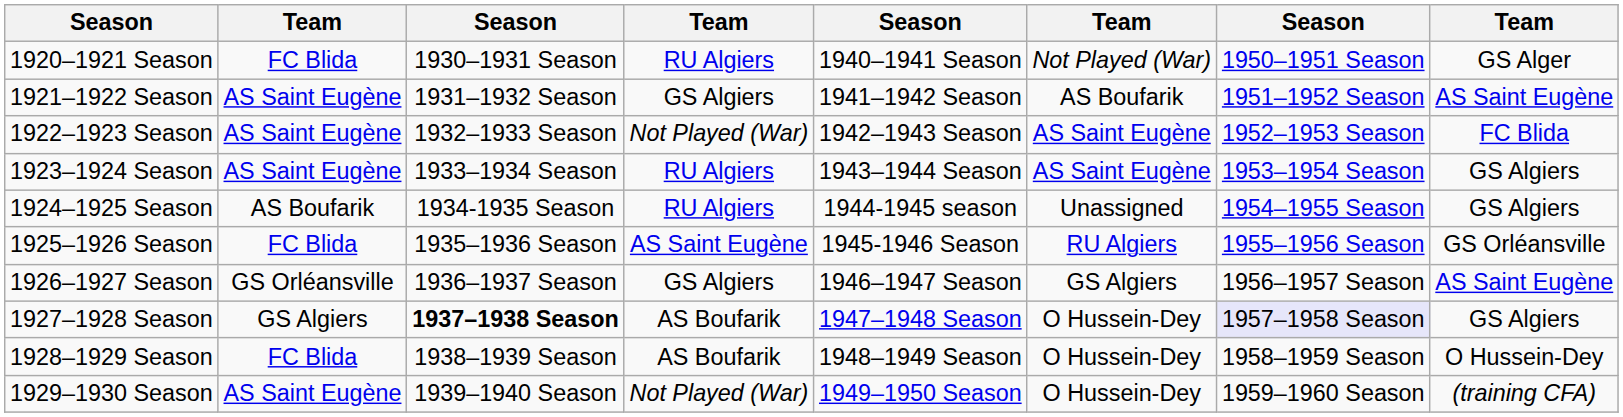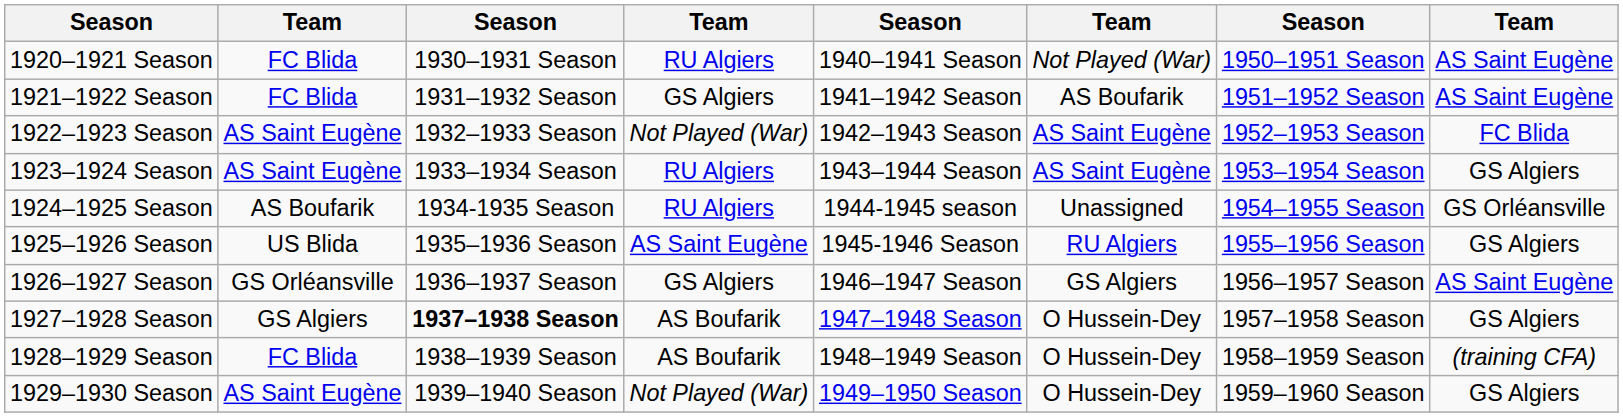 <table Class = "wikitable" style = "text-align: center;">
 <tr>
 <th>Season</th>
 <th>Team</th>
 <th>Season</th>
 <th>Team</th>
 <th>Season</th>
 <th>Team</th>
 <th>Season</th>
 <th>Team</th>
 </tr>
 <tr>
 <td>1920–1921 Season</td>
 <td><a href='#'>FC Blida</a></td>
 <td>1930–1931 Season</td>
 <td><a href='#'>RU Algiers</a></td>
 <td>1940–1941 Season</td>
 <td><em>Not Played (War)</em></td>
 <td><a href='#'>1950–1951 Season</a></td>
-<td>GS Alger </td>
+<td><a href='#'>AS Saint Eugène</a></td>
 </tr>
 <tr>
 <td>1921–1922 Season</td>
-<td><a href='#'>AS Saint Eugène</a></td>
+<td><a href='#'>FC Blida</a></td>
 <td>1931–1932 Season</td>
 <td>GS Algiers</td>
 <td>1941–1942 Season</td>
 <td>AS Boufarik</td>
 <td><a href='#'>1951–1952 Season</a></td>
 <td><a href='#'>AS Saint Eugène</a></td>
 </tr>
 <tr>
 <td>1922–1923 Season</td>
 <td><a href='#'>AS Saint Eugène</a></td>
 <td>1932–1933 Season</td>
 <td><em>Not Played (War)</em></td>
 <td>1942–1943 Season</td>
 <td><a href='#'>AS Saint Eugène</a></td>
 <td><a href='#'>1952–1953 Season</a></td>
 <td><a href='#'>FC Blida</a></td>
 </tr>
 <tr>
 <td>1923–1924 Season</td>
 <td><a href='#'>AS Saint Eugène</a></td>
 <td>1933–1934 Season</td>
 <td><a href='#'>RU Algiers</a></td>
 <td>1943–1944 Season</td>
 <td><a href='#'>AS Saint Eugène</a></td>
 <td><a href='#'>1953–1954 Season</a></td>
 <td>GS Algiers</td>
 </tr>
 <tr>
 <td>1924–1925 Season</td>
 <td>AS Boufarik</td>
 <td>1934-1935 Season</td>
 <td><a href='#'>RU Algiers</a></td>
 <td>1944-1945 season</td>
 <td>Unassigned </td>
 <td><a href='#'>1954–1955 Season</a></td>
-<td>GS Algiers</td>
+<td>GS Orléansville </td>
 </tr>
 <tr>
 <td>1925–1926 Season</td>
-<td><a href='#'>FC Blida</a></td>
+<td>US Blida </td>
 <td>1935–1936 Season</td>
 <td><a href='#'>AS Saint Eugène</a></td>
 <td>1945-1946 Season</td>
 <td><a href='#'>RU Algiers</a></td>
 <td><a href='#'>1955–1956 Season</a></td>
-<td>GS Orléansville </td>
+<td>GS Algiers</td>
 </tr>
 <tr>
 <td>1926–1927 Season</td>
 <td>GS Orléansville</td>
 <td>1936–1937 Season</td>
 <td>GS Algiers</td>
 <td>1946–1947 Season</td>
 <td>GS Algiers</td>
 <td>1956–1957 Season</td>
 <td><a href='#'>AS Saint Eugène</a></td>
 </tr>
 <tr>
 <td>1927–1928 Season</td>
 <td>GS Algiers</td>
 <td><strong>1937–1938 Season</strong></td>
 <td>AS Boufarik</td>
 <td><a href='#'>1947–1948 Season</a></td>
 <td>O Hussein-Dey </td>
-<td style="background: lavender;">1957–1958 Season</td>
+<td>1957–1958 Season</td>
 <td>GS Algiers</td>
 </tr>
 <tr>
 <td>1928–1929 Season</td>
 <td><a href='#'>FC Blida</a></td>
 <td>1938–1939 Season</td>
 <td>AS Boufarik </td>
 <td>1948–1949 Season</td>
 <td>O Hussein-Dey</td>
 <td>1958–1959 Season</td>
-<td>O Hussein-Dey</td>
+<td><em>(training CFA)</em></td>
 </tr>
 <tr>
 <td>1929–1930 Season</td>
 <td><a href='#'>AS Saint Eugène</a></td>
 <td>1939–1940 Season</td>
 <td><em>Not Played (War)</em></td>
 <td><a href='#'>1949–1950 Season</a></td>
 <td>O Hussein-Dey</td>
 <td>1959–1960 Season</td>
-<td><em>(training CFA)</em></td>
+<td>GS Algiers</td>
 </tr>
 </table>
